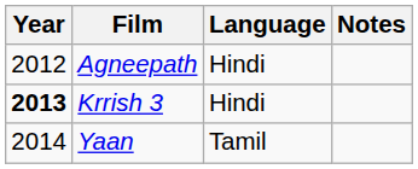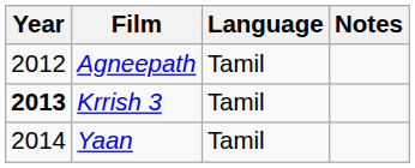 <table class="wikitable sortable">
 <tr>
 <th>Year</th>
 <th>Film</th>
 <th>Language</th>
 <th>Notes</th>
 </tr>
 <tr>
 <td>2012</td>
 <td><em><a href='#'>Agneepath</a></em></td>
-<td>Hindi</td>
+<td>Tamil</td>
 <td></td>
 </tr>
 <tr>
 <td><strong>2013</strong></td>
 <td><em><a href='#'>Krrish 3</a></em></td>
-<td>Hindi</td>
+<td>Tamil</td>
 <td></td>
 </tr>
 <tr>
 <td>2014</td>
 <td><a href='#'><em>Yaan</em></a></td>
 <td>Tamil</td>
 <td></td>
 </tr>
 </table>
